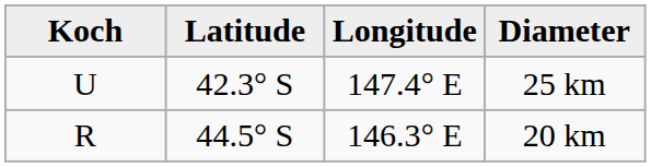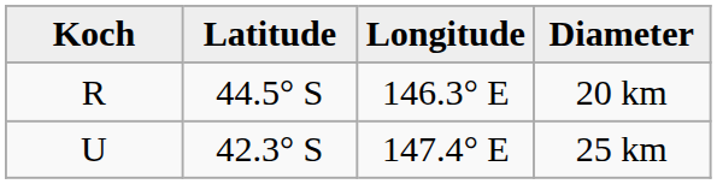 <table class="wikitable">
 <tr>
 <th width="25%" style="background:#eeeeee;">Koch</th>
 <th width="25%" style="background:#eeeeee;">Latitude</th>
 <th width="25%" style="background:#eeeeee;">Longitude</th>
 <th width="25%" style="background:#eeeeee;">Diameter</th>
 </tr>
 <tr>
+<td align="center">R</td>
+<td align="center">44.5° S</td>
+<td align="center">146.3° E</td>
+<td align="center">20 km</td>
+</tr>
+<tr>
 <td align="center">U</td>
 <td align="center">42.3° S</td>
 <td align="center">147.4° E</td>
 <td align="center">25 km</td>
 </tr>
-<tr>
-<td align="center">R</td>
-<td align="center">44.5° S</td>
-<td align="center">146.3° E</td>
-<td align="center">20 km</td>
-</tr>
 </table>
